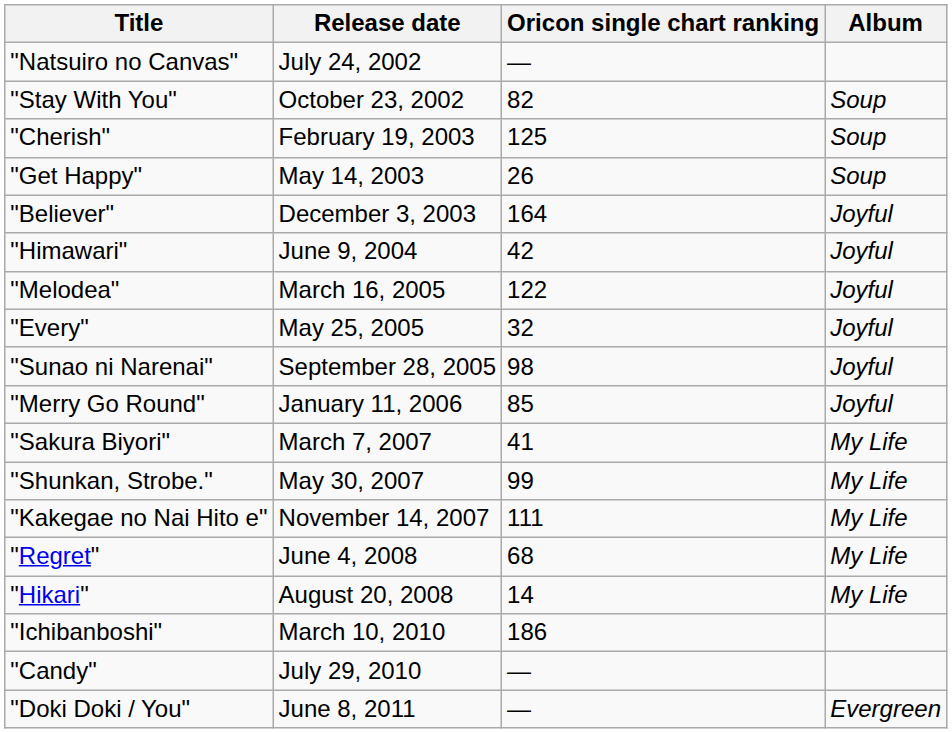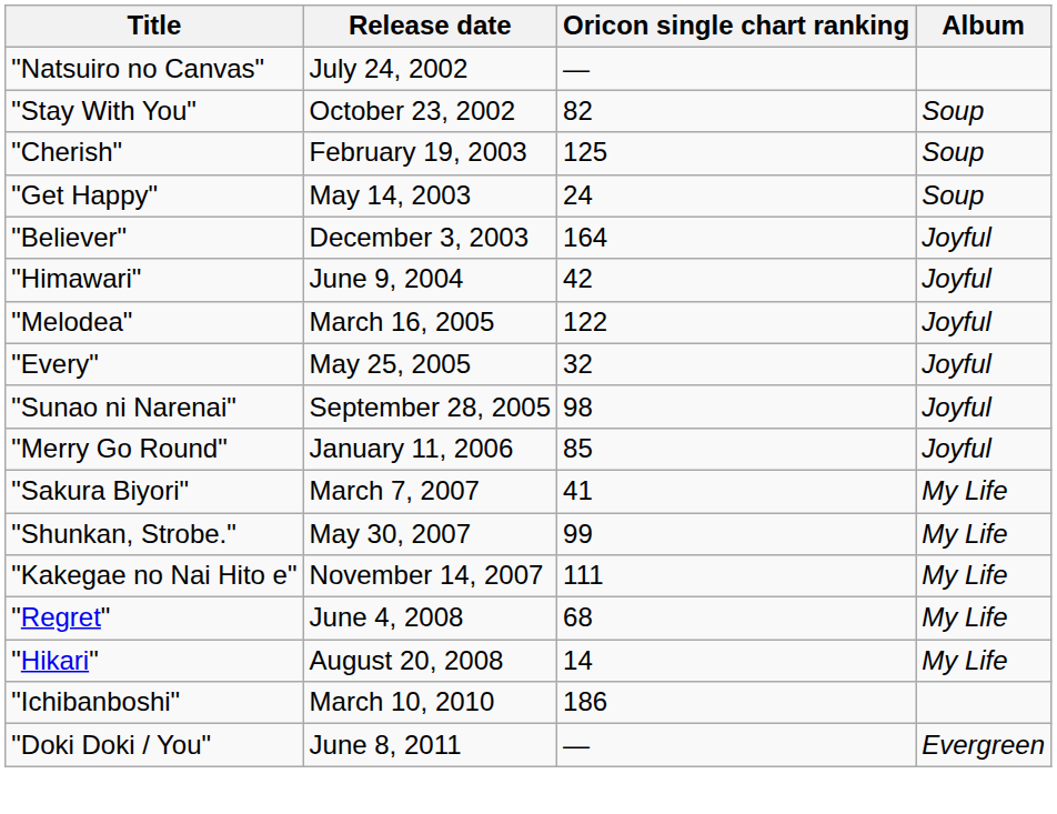 <table class="wikitable">
 <tr>
 <th>Title</th>
 <th>Release date</th>
 <th>Oricon single chart ranking</th>
 <th>Album</th>
 </tr>
 <tr>
 <td>"Natsuiro no Canvas"</td>
 <td>July 24, 2002</td>
 <td>—</td>
 <td> </td>
 </tr>
 <tr>
 <td>"Stay With You"</td>
 <td>October 23, 2002</td>
 <td>82</td>
 <td><em>Soup</em></td>
 </tr>
 <tr>
 <td>"Cherish"</td>
 <td>February 19, 2003</td>
 <td>125</td>
 <td><em>Soup</em></td>
 </tr>
 <tr>
 <td>"Get Happy"</td>
 <td>May 14, 2003</td>
-<td>26</td>
+<td>24</td>
 <td><em>Soup</em></td>
 </tr>
 <tr>
 <td>"Believer"</td>
 <td>December 3, 2003</td>
 <td>164</td>
 <td><em>Joyful</em></td>
 </tr>
 <tr>
 <td>"Himawari"</td>
 <td>June 9, 2004</td>
 <td>42</td>
 <td><em>Joyful</em></td>
 </tr>
 <tr>
 <td>"Melodea"</td>
 <td>March 16, 2005</td>
 <td>122</td>
 <td><em>Joyful</em></td>
 </tr>
 <tr>
 <td>"Every"</td>
 <td>May 25, 2005</td>
 <td>32</td>
 <td><em>Joyful</em></td>
 </tr>
 <tr>
 <td>"Sunao ni Narenai"</td>
 <td>September 28, 2005</td>
 <td>98</td>
 <td><em>Joyful</em></td>
 </tr>
 <tr>
 <td>"Merry Go Round"</td>
 <td>January 11, 2006</td>
 <td>85</td>
 <td><em>Joyful</em></td>
 </tr>
 <tr>
 <td>"Sakura Biyori"</td>
 <td>March 7, 2007</td>
 <td>41</td>
 <td><em>My Life</em></td>
 </tr>
 <tr>
 <td>"Shunkan, Strobe."</td>
 <td>May 30, 2007</td>
 <td>99</td>
 <td><em>My Life</em></td>
 </tr>
 <tr>
 <td>"Kakegae no Nai Hito e"</td>
 <td>November 14, 2007</td>
 <td>111</td>
 <td><em>My Life</em></td>
 </tr>
 <tr>
 <td>"<a href='#'>Regret</a>"</td>
 <td>June 4, 2008</td>
 <td>68</td>
 <td><em>My Life</em></td>
 </tr>
 <tr>
 <td>"<a href='#'>Hikari</a>"</td>
 <td>August 20, 2008</td>
 <td>14</td>
 <td><em>My Life</em></td>
 </tr>
 <tr>
 <td>"Ichibanboshi"</td>
 <td>March 10, 2010</td>
 <td>186</td>
 <td> </td>
 </tr>
 <tr>
-<td>"Candy"</td>
-<td>July 29, 2010</td>
-<td>—</td>
-<td> </td>
-</tr>
-<tr>
 <td>"Doki Doki / You"</td>
 <td>June 8, 2011</td>
 <td>—</td>
 <td><em>Evergreen</em></td>
 </tr>
 </table>
